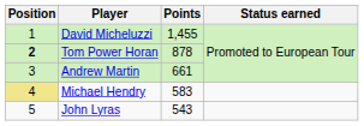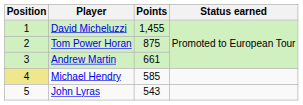 <table class="wikitable">
 <tr>
 <th>Position</th>
 <th>Player</th>
 <th>Points</th>
 <th>Status earned</th>
 </tr>
 <tr style="background:#D0F0C0;">
 <td align=center>1</td>
 <td> <a href='#'>David Micheluzzi</a></td>
 <td align=center>1,455</td>
 <td rowspan=3>Promoted to European Tour</td>
 </tr>
 <tr style="background:#D0F0C0;">
-<td align=center><strong>2</strong></td>
+<td align=center>2</td>
 <td> <a href='#'>Tom Power Horan</a></td>
-<td align=center>878</td>
+<td align=center>875</td>
 </tr>
 <tr style="background:#D0F0C0;">
 <td align=center>3</td>
 <td> <a href='#'>Andrew Martin</a></td>
 <td align=center>661</td>
 </tr>
 <tr>
 <td align=center style="background: khaki;">4</td>
 <td> <a href='#'>Michael Hendry</a></td>
-<td align=center>583</td>
+<td align=center>585</td>
 <td></td>
 </tr>
 <tr>
 <td align=center>5</td>
 <td> <a href='#'>John Lyras</a></td>
 <td align=center>543</td>
 <td></td>
 </tr>
 </table>
